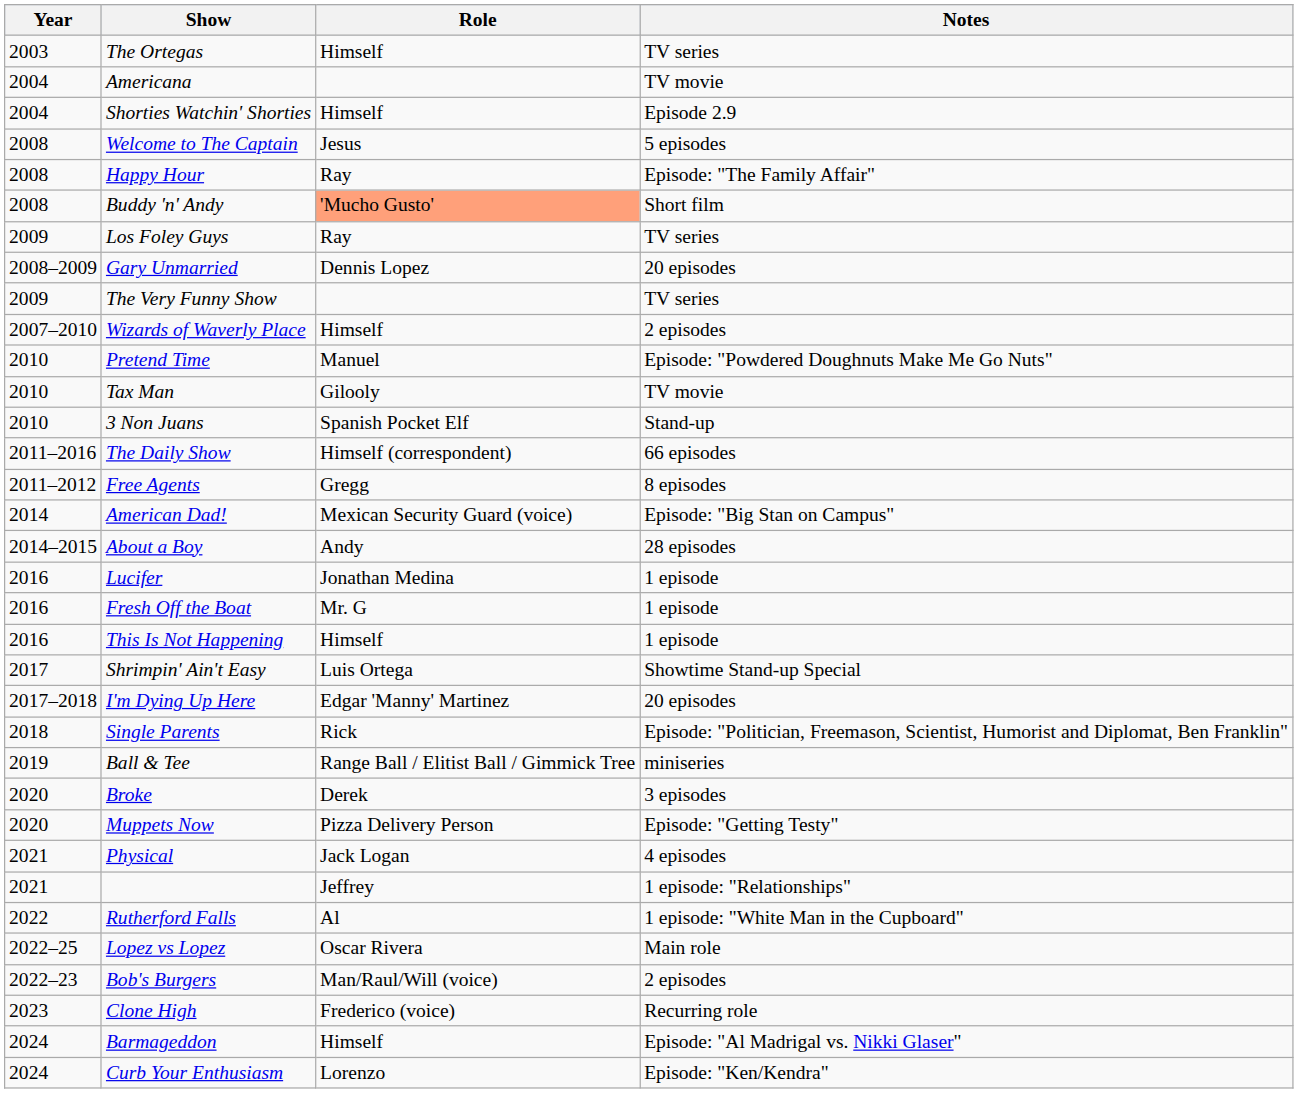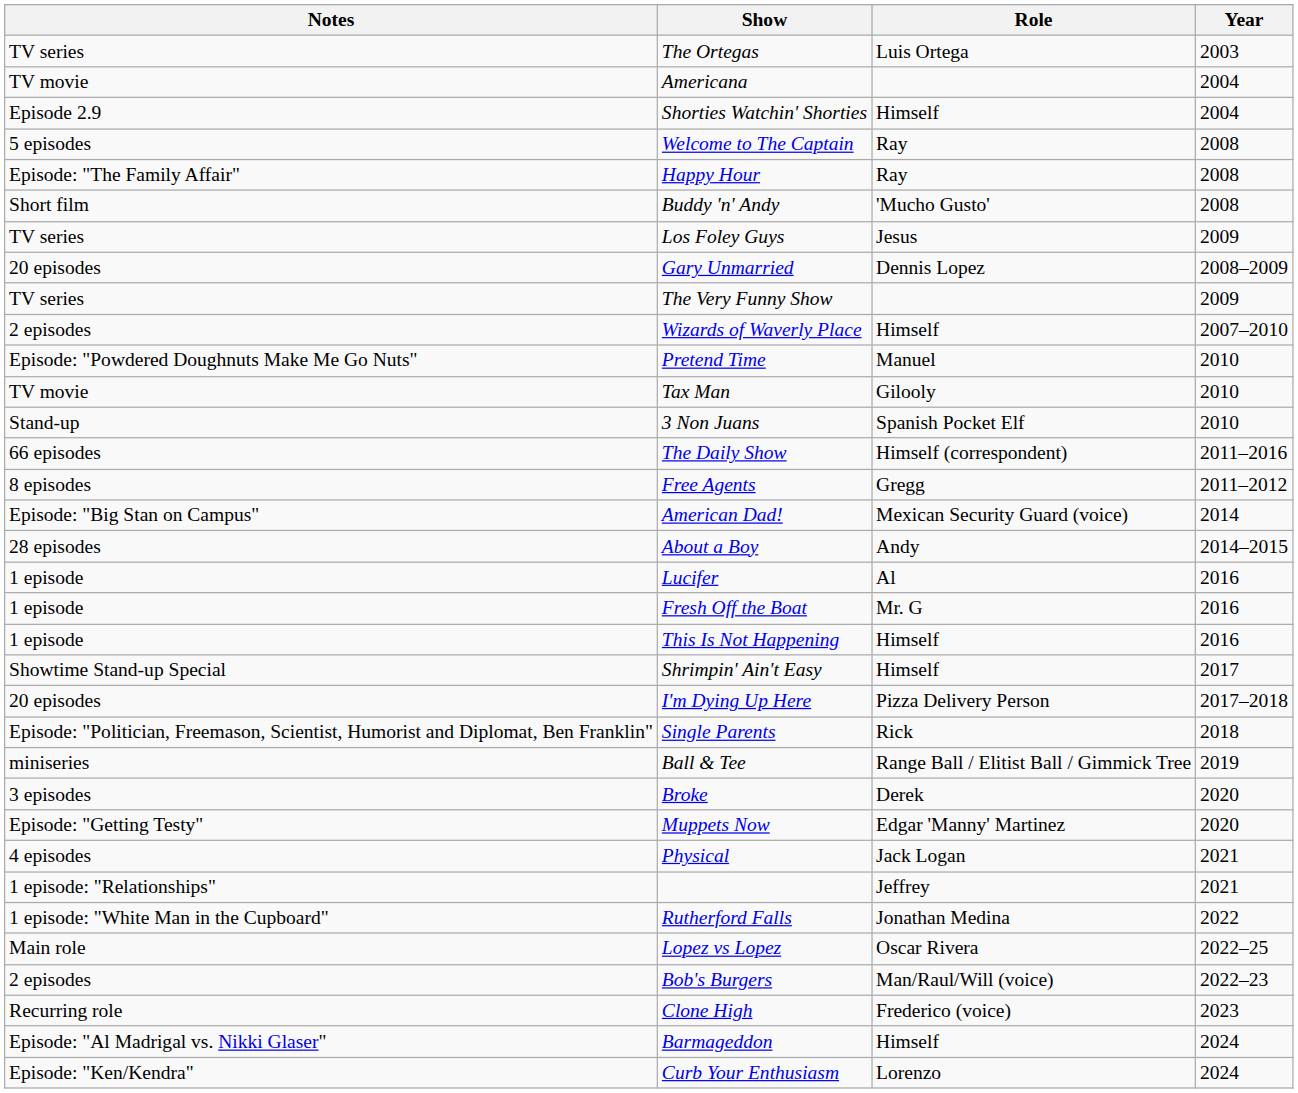 <table class="wikitable">
 <tr style="background:#b0c4de; text-align:center;">
-<th>Year</th>
+<th>Notes</th>
 <th>Show</th>
 <th>Role</th>
-<th>Notes</th>
+<th>Year</th>
 </tr>
 <tr>
+<td>TV series</td>
+<td><em>The Ortegas</em></td>
+<td>Luis Ortega</td>
 <td>2003</td>
-<td><em>The Ortegas</em></td>
-<td>Himself</td>
-<td>TV series</td>
 </tr>
 <tr>
-<td>2004</td>
+<td>TV movie</td>
 <td><em>Americana</em></td>
 <td></td>
-<td>TV movie</td>
+<td>2004</td>
 </tr>
 <tr>
-<td>2004</td>
+<td>Episode 2.9</td>
 <td><em>Shorties Watchin' Shorties</em></td>
 <td>Himself</td>
-<td>Episode 2.9</td>
+<td>2004</td>
 </tr>
 <tr>
+<td>5 episodes</td>
+<td><em><a href='#'>Welcome to The Captain</a></em></td>
+<td>Ray</td>
 <td>2008</td>
-<td><em><a href='#'>Welcome to The Captain</a></em></td>
-<td>Jesus</td>
-<td>5 episodes</td>
 </tr>
 <tr>
-<td>2008</td>
+<td>Episode: "The Family Affair"</td>
 <td><em><a href='#'>Happy Hour</a></em></td>
 <td>Ray</td>
-<td>Episode: "The Family Affair"</td>
+<td>2008</td>
 </tr>
 <tr>
+<td>Short film</td>
+<td><em>Buddy 'n' Andy</em></td>
+<td>'Mucho Gusto'</td>
 <td>2008</td>
-<td><em>Buddy 'n' Andy</em></td>
-<td style="background: lightsalmon;">'Mucho Gusto'</td>
-<td>Short film</td>
 </tr>
 <tr>
+<td>TV series</td>
+<td><em>Los Foley Guys</em></td>
+<td>Jesus</td>
 <td>2009</td>
-<td><em>Los Foley Guys</em></td>
-<td>Ray</td>
-<td>TV series</td>
 </tr>
 <tr>
-<td>2008–2009</td>
+<td>20 episodes</td>
 <td><em><a href='#'>Gary Unmarried</a></em></td>
 <td>Dennis Lopez</td>
-<td>20 episodes</td>
+<td>2008–2009</td>
 </tr>
 <tr>
-<td>2009</td>
+<td>TV series</td>
 <td><em>The Very Funny Show</em></td>
 <td></td>
-<td>TV series</td>
+<td>2009</td>
 </tr>
 <tr>
-<td>2007–2010</td>
+<td>2 episodes</td>
 <td><em><a href='#'>Wizards of Waverly Place</a></em></td>
 <td>Himself</td>
-<td>2 episodes</td>
+<td>2007–2010</td>
 </tr>
 <tr>
-<td>2010</td>
+<td>Episode: "Powdered Doughnuts Make Me Go Nuts"</td>
 <td><em><a href='#'>Pretend Time</a></em></td>
 <td>Manuel</td>
-<td>Episode: "Powdered Doughnuts Make Me Go Nuts"</td>
+<td>2010</td>
 </tr>
 <tr>
-<td>2010</td>
+<td>TV movie</td>
 <td><em>Tax Man</em></td>
 <td>Gilooly</td>
-<td>TV movie</td>
+<td>2010</td>
 </tr>
 <tr>
-<td>2010</td>
+<td>Stand-up</td>
 <td><em>3 Non Juans</em></td>
 <td>Spanish Pocket Elf</td>
-<td>Stand-up</td>
+<td>2010</td>
 </tr>
 <tr>
-<td>2011–2016</td>
+<td>66 episodes</td>
 <td><em><a href='#'>The Daily Show</a></em></td>
 <td>Himself (correspondent)</td>
-<td>66 episodes</td>
+<td>2011–2016</td>
 </tr>
 <tr>
-<td>2011–2012</td>
+<td>8 episodes</td>
 <td><em><a href='#'>Free Agents</a></em></td>
 <td>Gregg</td>
-<td>8 episodes</td>
+<td>2011–2012</td>
 </tr>
 <tr>
-<td>2014</td>
+<td>Episode: "Big Stan on Campus"</td>
 <td><em><a href='#'>American Dad!</a></em></td>
 <td>Mexican Security Guard (voice)</td>
-<td>Episode: "Big Stan on Campus"</td>
+<td>2014</td>
 </tr>
 <tr>
-<td>2014–2015</td>
+<td>28 episodes</td>
 <td><em><a href='#'>About a Boy</a></em></td>
 <td>Andy</td>
-<td>28 episodes</td>
+<td>2014–2015</td>
 </tr>
 <tr>
+<td>1 episode</td>
+<td><em><a href='#'>Lucifer</a></em></td>
+<td>Al</td>
 <td>2016</td>
-<td><em><a href='#'>Lucifer</a></em></td>
-<td>Jonathan Medina</td>
-<td>1 episode</td>
 </tr>
 <tr>
-<td>2016</td>
+<td>1 episode</td>
 <td><em><a href='#'>Fresh Off the Boat</a></em></td>
 <td>Mr. G</td>
-<td>1 episode</td>
+<td>2016</td>
 </tr>
 <tr>
-<td>2016</td>
+<td>1 episode</td>
 <td><em><a href='#'>This Is Not Happening</a></em></td>
 <td>Himself</td>
-<td>1 episode</td>
+<td>2016</td>
 </tr>
 <tr>
+<td>Showtime Stand-up Special</td>
+<td><em>Shrimpin' Ain't Easy</em></td>
+<td>Himself</td>
 <td>2017</td>
-<td><em>Shrimpin' Ain't Easy</em></td>
-<td>Luis Ortega</td>
-<td>Showtime Stand-up Special</td>
 </tr>
 <tr>
+<td>20 episodes</td>
+<td><em><a href='#'>I'm Dying Up Here</a></em></td>
+<td>Pizza Delivery Person</td>
 <td>2017–2018</td>
-<td><em><a href='#'>I'm Dying Up Here</a></em></td>
-<td>Edgar 'Manny' Martinez</td>
-<td>20 episodes</td>
 </tr>
 <tr>
-<td>2018</td>
+<td>Episode: "Politician, Freemason, Scientist, Humorist and Diplomat, Ben Franklin"</td>
 <td><em><a href='#'>Single Parents</a></em></td>
 <td>Rick</td>
-<td>Episode: "Politician, Freemason, Scientist, Humorist and Diplomat, Ben Franklin"</td>
+<td>2018</td>
 </tr>
 <tr>
-<td>2019</td>
+<td>miniseries</td>
 <td><em>Ball & Tee</em></td>
 <td>Range Ball / Elitist Ball / Gimmick Tree</td>
-<td>miniseries</td>
+<td>2019</td>
 </tr>
 <tr>
-<td>2020</td>
+<td>3 episodes</td>
 <td><em><a href='#'>Broke</a></em></td>
 <td>Derek</td>
-<td>3 episodes</td>
+<td>2020</td>
 </tr>
 <tr>
+<td>Episode: "Getting Testy"</td>
+<td><em><a href='#'>Muppets Now</a></em></td>
+<td>Edgar 'Manny' Martinez</td>
 <td>2020</td>
-<td><em><a href='#'>Muppets Now</a></em></td>
-<td>Pizza Delivery Person</td>
-<td>Episode: "Getting Testy"</td>
 </tr>
 <tr>
-<td>2021</td>
+<td>4 episodes</td>
 <td><em><a href='#'>Physical</a></em></td>
 <td>Jack Logan</td>
-<td>4 episodes</td>
+<td>2021</td>
 </tr>
 <tr>
-<td>2021</td>
+<td>1 episode: "Relationships"</td>
 <td><em></em></td>
 <td>Jeffrey</td>
-<td>1 episode: "Relationships"</td>
+<td>2021</td>
 </tr>
 <tr>
+<td>1 episode: "White Man in the Cupboard"</td>
+<td><em><a href='#'>Rutherford Falls</a></em></td>
+<td>Jonathan Medina</td>
 <td>2022</td>
-<td><em><a href='#'>Rutherford Falls</a></em></td>
-<td>Al</td>
-<td>1 episode: "White Man in the Cupboard"</td>
 </tr>
 <tr>
-<td>2022–25</td>
+<td>Main role</td>
 <td><em><a href='#'>Lopez vs Lopez</a></em></td>
 <td>Oscar Rivera</td>
-<td>Main role</td>
+<td>2022–25</td>
 </tr>
 <tr>
-<td>2022–23</td>
+<td>2 episodes</td>
 <td><em><a href='#'>Bob's Burgers</a></em></td>
 <td>Man/Raul/Will (voice)</td>
-<td>2 episodes</td>
+<td>2022–23</td>
 </tr>
 <tr>
-<td>2023</td>
+<td>Recurring role</td>
 <td><em><a href='#'>Clone High</a></em></td>
 <td>Frederico (voice)</td>
-<td>Recurring role</td>
+<td>2023</td>
 </tr>
 <tr>
-<td>2024</td>
+<td>Episode: "Al Madrigal vs. <a href='#'>Nikki Glaser</a>"</td>
 <td><em><a href='#'>Barmageddon</a></em></td>
 <td>Himself</td>
-<td>Episode: "Al Madrigal vs. <a href='#'>Nikki Glaser</a>"</td>
+<td>2024</td>
 </tr>
 <tr>
-<td>2024</td>
+<td>Episode: "Ken/Kendra"</td>
 <td><em><a href='#'>Curb Your Enthusiasm</a></em></td>
 <td>Lorenzo</td>
-<td>Episode: "Ken/Kendra"</td>
+<td>2024</td>
 </tr>
 </table>
